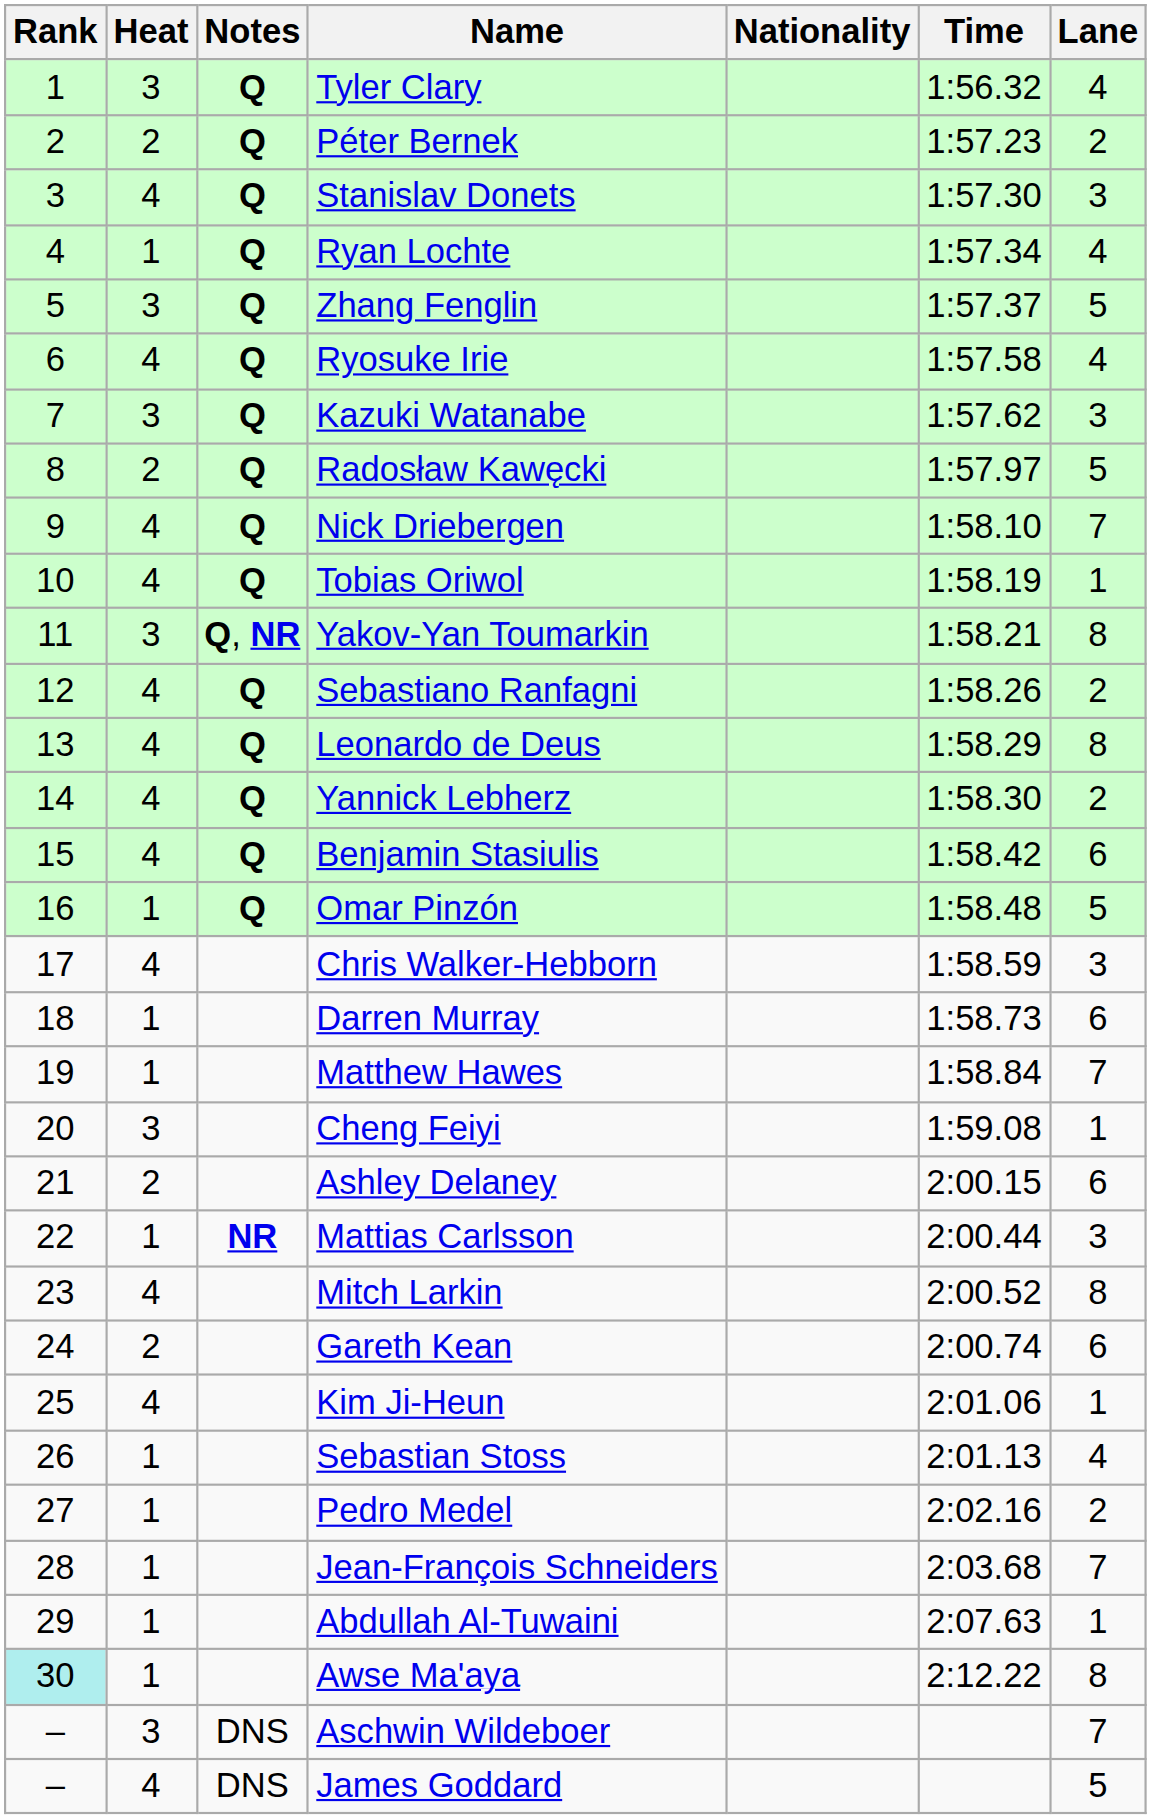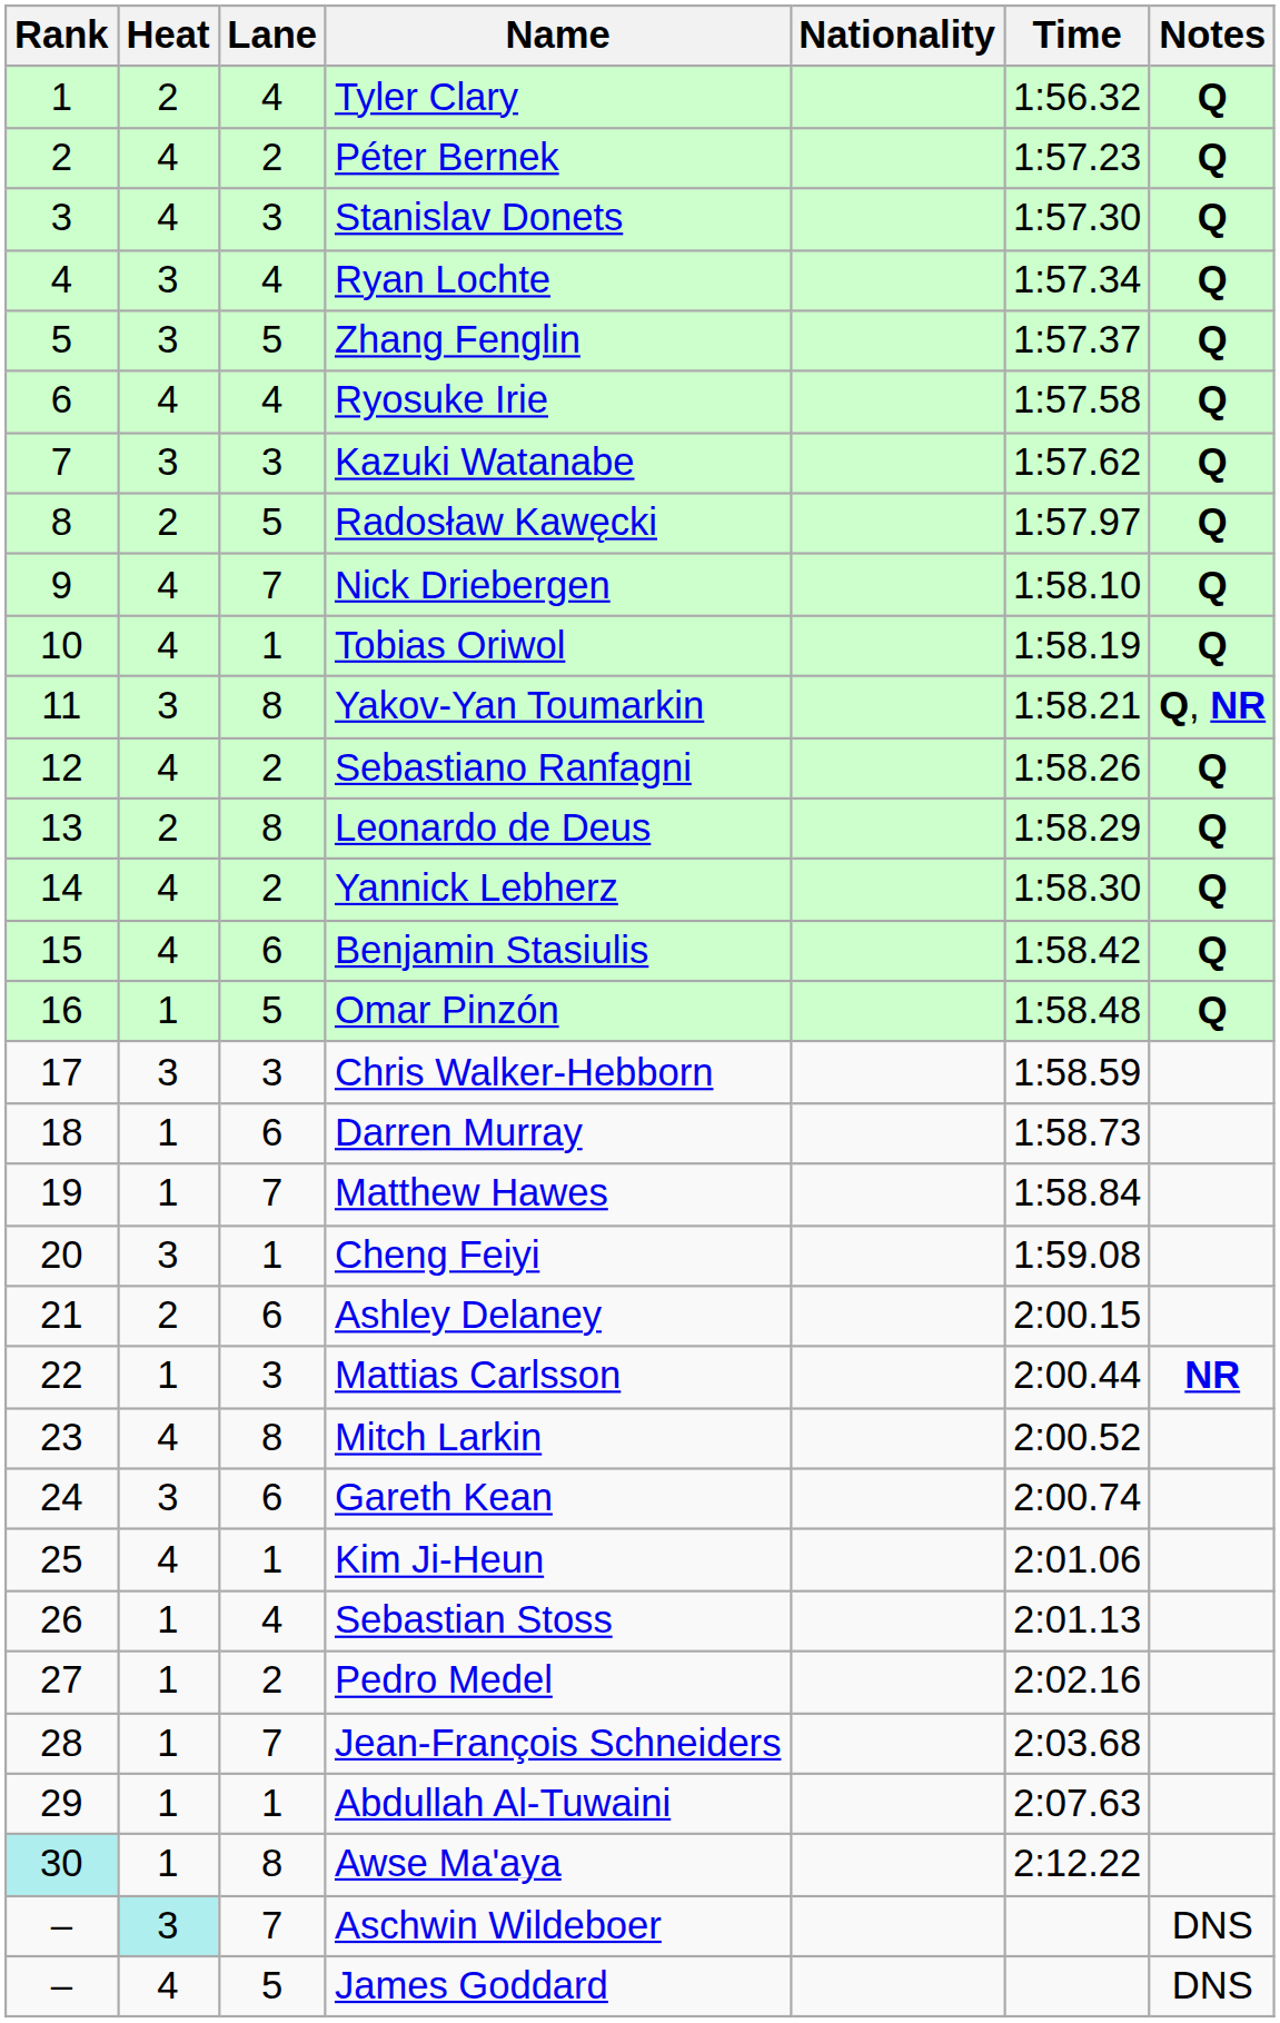 <table class="wikitable sortable" style="text-align:center">
 <tr>
 <th>Rank</th>
 <th>Heat</th>
-<th>Notes</th>
+<th>Lane</th>
 <th>Name</th>
 <th>Nationality</th>
 <th>Time</th>
-<th>Lane</th>
+<th>Notes</th>
 </tr>
 <tr bgcolor=ccffcc>
 <td>1</td>
-<td>3</td>
-<td><strong>Q</strong></td>
+<td>2</td>
+<td>4</td>
 <td align=left><a href='#'>Tyler Clary</a></td>
 <td align=left></td>
 <td>1:56.32</td>
-<td>4</td>
+<td><strong>Q</strong></td>
 </tr>
 <tr bgcolor=ccffcc>
 <td>2</td>
+<td>4</td>
 <td>2</td>
-<td><strong>Q</strong></td>
 <td align=left><a href='#'>Péter Bernek</a></td>
 <td align=left></td>
 <td>1:57.23</td>
-<td>2</td>
+<td><strong>Q</strong></td>
 </tr>
 <tr bgcolor=ccffcc>
 <td>3</td>
 <td>4</td>
-<td><strong>Q</strong></td>
+<td>3</td>
 <td align=left><a href='#'>Stanislav Donets</a></td>
 <td align=left></td>
 <td>1:57.30</td>
-<td>3</td>
+<td><strong>Q</strong></td>
 </tr>
 <tr bgcolor=ccffcc>
 <td>4</td>
-<td>1</td>
-<td><strong>Q</strong></td>
+<td>3</td>
+<td>4</td>
 <td align=left><a href='#'>Ryan Lochte</a></td>
 <td align=left></td>
 <td>1:57.34</td>
-<td>4</td>
+<td><strong>Q</strong></td>
 </tr>
 <tr bgcolor=ccffcc>
 <td>5</td>
 <td>3</td>
-<td><strong>Q</strong></td>
+<td>5</td>
 <td align=left><a href='#'>Zhang Fenglin</a></td>
 <td align=left></td>
 <td>1:57.37</td>
-<td>5</td>
+<td><strong>Q</strong></td>
 </tr>
 <tr bgcolor=ccffcc>
 <td>6</td>
 <td>4</td>
-<td><strong>Q</strong></td>
+<td>4</td>
 <td align=left><a href='#'>Ryosuke Irie</a></td>
 <td align=left></td>
 <td>1:57.58</td>
-<td>4</td>
+<td><strong>Q</strong></td>
 </tr>
 <tr bgcolor=ccffcc>
 <td>7</td>
 <td>3</td>
-<td><strong>Q</strong></td>
+<td>3</td>
 <td align=left><a href='#'>Kazuki Watanabe</a></td>
 <td align=left></td>
 <td>1:57.62</td>
-<td>3</td>
+<td><strong>Q</strong></td>
 </tr>
 <tr bgcolor=ccffcc>
 <td>8</td>
 <td>2</td>
-<td><strong>Q</strong></td>
+<td>5</td>
 <td align=left><a href='#'>Radosław Kawęcki</a></td>
 <td align=left></td>
 <td>1:57.97</td>
-<td>5</td>
+<td><strong>Q</strong></td>
 </tr>
 <tr bgcolor=ccffcc>
 <td>9</td>
 <td>4</td>
-<td><strong>Q</strong></td>
+<td>7</td>
 <td align=left><a href='#'>Nick Driebergen</a></td>
 <td align=left></td>
 <td>1:58.10</td>
-<td>7</td>
+<td><strong>Q</strong></td>
 </tr>
 <tr bgcolor=ccffcc>
 <td>10</td>
 <td>4</td>
-<td><strong>Q</strong></td>
+<td>1</td>
 <td align=left><a href='#'>Tobias Oriwol</a></td>
 <td align=left></td>
 <td>1:58.19</td>
-<td>1</td>
+<td><strong>Q</strong></td>
 </tr>
 <tr bgcolor=ccffcc>
 <td>11</td>
 <td>3</td>
-<td><strong>Q</strong>, <strong><a href='#'>NR</a></strong></td>
+<td>8</td>
 <td align=left><a href='#'>Yakov-Yan Toumarkin</a></td>
 <td align=left></td>
 <td>1:58.21</td>
-<td>8</td>
+<td><strong>Q</strong>, <strong><a href='#'>NR</a></strong></td>
 </tr>
 <tr bgcolor=ccffcc>
 <td>12</td>
 <td>4</td>
-<td><strong>Q</strong></td>
+<td>2</td>
 <td align=left><a href='#'>Sebastiano Ranfagni</a></td>
 <td align=left></td>
 <td>1:58.26</td>
-<td>2</td>
+<td><strong>Q</strong></td>
 </tr>
 <tr bgcolor=ccffcc>
 <td>13</td>
-<td>4</td>
-<td><strong>Q</strong></td>
+<td>2</td>
+<td>8</td>
 <td align=left><a href='#'>Leonardo de Deus</a></td>
 <td align=left></td>
 <td>1:58.29</td>
-<td>8</td>
+<td><strong>Q</strong></td>
 </tr>
 <tr bgcolor=ccffcc>
 <td>14</td>
 <td>4</td>
-<td><strong>Q</strong></td>
+<td>2</td>
 <td align=left><a href='#'>Yannick Lebherz</a></td>
 <td align=left></td>
 <td>1:58.30</td>
-<td>2</td>
+<td><strong>Q</strong></td>
 </tr>
 <tr bgcolor=ccffcc>
 <td>15</td>
 <td>4</td>
-<td><strong>Q</strong></td>
+<td>6</td>
 <td align=left><a href='#'>Benjamin Stasiulis</a></td>
 <td align=left></td>
 <td>1:58.42</td>
-<td>6</td>
+<td><strong>Q</strong></td>
 </tr>
 <tr bgcolor=ccffcc>
 <td>16</td>
 <td>1</td>
-<td><strong>Q</strong></td>
+<td>5</td>
 <td align=left><a href='#'>Omar Pinzón</a></td>
 <td align=left></td>
 <td>1:58.48</td>
-<td>5</td>
+<td><strong>Q</strong></td>
 </tr>
 <tr>
 <td>17</td>
-<td>4</td>
-<td></td>
+<td>3</td>
+<td>3</td>
 <td align=left><a href='#'>Chris Walker-Hebborn</a></td>
 <td align=left></td>
 <td>1:58.59</td>
-<td>3</td>
+<td></td>
 </tr>
 <tr>
 <td>18</td>
 <td>1</td>
-<td></td>
+<td>6</td>
 <td align=left><a href='#'>Darren Murray</a></td>
 <td align=left></td>
 <td>1:58.73</td>
-<td>6</td>
+<td></td>
 </tr>
 <tr>
 <td>19</td>
 <td>1</td>
-<td></td>
+<td>7</td>
 <td align=left><a href='#'>Matthew Hawes</a></td>
 <td align=left></td>
 <td>1:58.84</td>
-<td>7</td>
+<td></td>
 </tr>
 <tr>
 <td>20</td>
 <td>3</td>
-<td></td>
+<td>1</td>
 <td align=left><a href='#'>Cheng Feiyi</a></td>
 <td align=left></td>
 <td>1:59.08</td>
-<td>1</td>
+<td></td>
 </tr>
 <tr>
 <td>21</td>
 <td>2</td>
-<td></td>
+<td>6</td>
 <td align=left><a href='#'>Ashley Delaney</a></td>
 <td align=left></td>
 <td>2:00.15</td>
-<td>6</td>
+<td></td>
 </tr>
 <tr>
 <td>22</td>
 <td>1</td>
-<td><strong><a href='#'>NR</a></strong></td>
+<td>3</td>
 <td align=left><a href='#'>Mattias Carlsson</a></td>
 <td align=left></td>
 <td>2:00.44</td>
-<td>3</td>
+<td><strong><a href='#'>NR</a></strong></td>
 </tr>
 <tr>
 <td>23</td>
 <td>4</td>
-<td></td>
+<td>8</td>
 <td align=left><a href='#'>Mitch Larkin</a></td>
 <td align=left></td>
 <td>2:00.52</td>
-<td>8</td>
+<td></td>
 </tr>
 <tr>
 <td>24</td>
-<td>2</td>
-<td></td>
+<td>3</td>
+<td>6</td>
 <td align=left><a href='#'>Gareth Kean</a></td>
 <td align=left></td>
 <td>2:00.74</td>
-<td>6</td>
+<td></td>
 </tr>
 <tr>
 <td>25</td>
 <td>4</td>
-<td></td>
+<td>1</td>
 <td align=left><a href='#'>Kim Ji-Heun</a></td>
 <td align=left></td>
 <td>2:01.06</td>
-<td>1</td>
+<td></td>
 </tr>
 <tr>
 <td>26</td>
 <td>1</td>
-<td></td>
+<td>4</td>
 <td align=left><a href='#'>Sebastian Stoss</a></td>
 <td align=left></td>
 <td>2:01.13</td>
-<td>4</td>
+<td></td>
 </tr>
 <tr>
 <td>27</td>
 <td>1</td>
-<td></td>
+<td>2</td>
 <td align=left><a href='#'>Pedro Medel</a></td>
 <td align=left></td>
 <td>2:02.16</td>
-<td>2</td>
+<td></td>
 </tr>
 <tr>
 <td>28</td>
 <td>1</td>
-<td></td>
+<td>7</td>
 <td align=left><a href='#'>Jean-François Schneiders</a></td>
 <td align=left></td>
 <td>2:03.68</td>
-<td>7</td>
+<td></td>
 </tr>
 <tr>
 <td>29</td>
 <td>1</td>
-<td></td>
+<td>1</td>
 <td align=left><a href='#'>Abdullah Al-Tuwaini</a></td>
 <td align=left></td>
 <td>2:07.63</td>
-<td>1</td>
+<td></td>
 </tr>
 <tr>
 <td style="background: paleturquoise;">30</td>
 <td>1</td>
-<td></td>
+<td>8</td>
 <td align=left><a href='#'>Awse Ma'aya</a></td>
 <td align=left></td>
 <td>2:12.22</td>
-<td>8</td>
+<td></td>
 </tr>
 <tr>
 <td>–</td>
-<td>3</td>
-<td>DNS</td>
+<td style="background: paleturquoise;">3</td>
+<td>7</td>
 <td align=left><a href='#'>Aschwin Wildeboer</a></td>
 <td align=left></td>
 <td></td>
-<td>7</td>
+<td>DNS</td>
 </tr>
 <tr>
 <td>–</td>
 <td>4</td>
-<td>DNS</td>
+<td>5</td>
 <td align=left><a href='#'>James Goddard</a></td>
 <td align=left></td>
 <td></td>
-<td>5</td>
+<td>DNS</td>
 </tr>
 </table>
